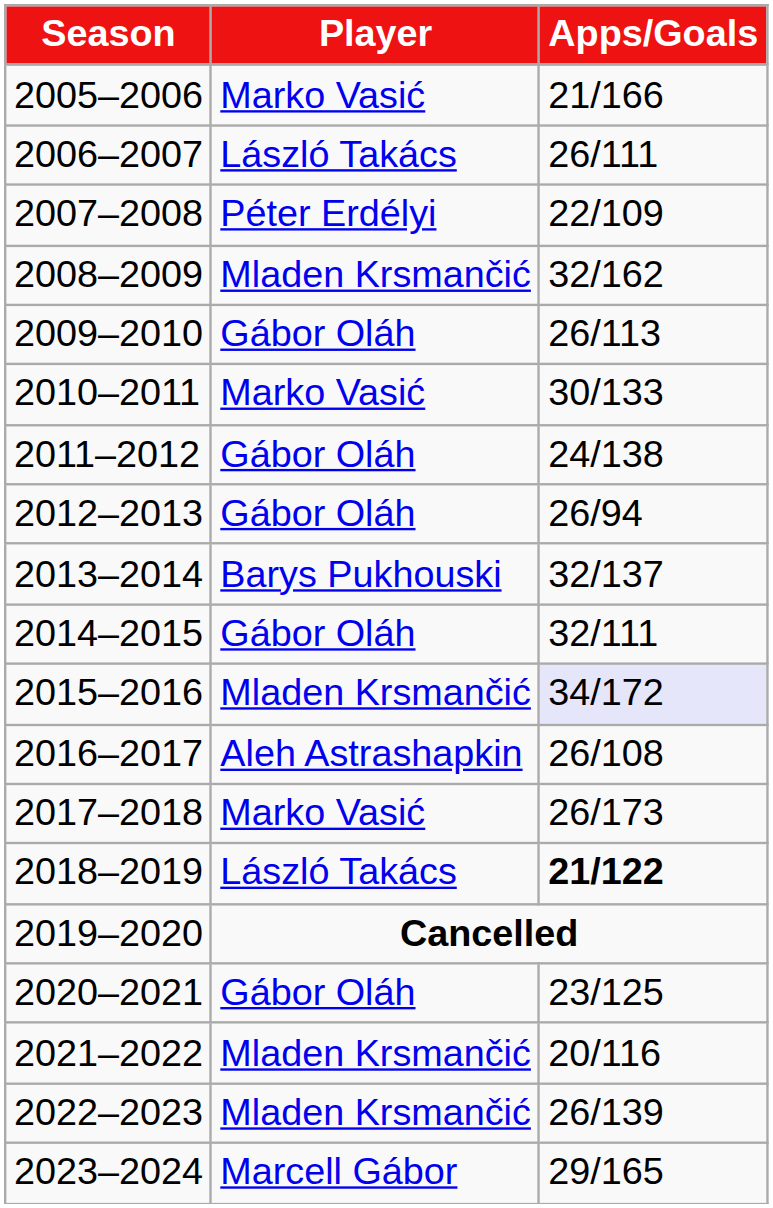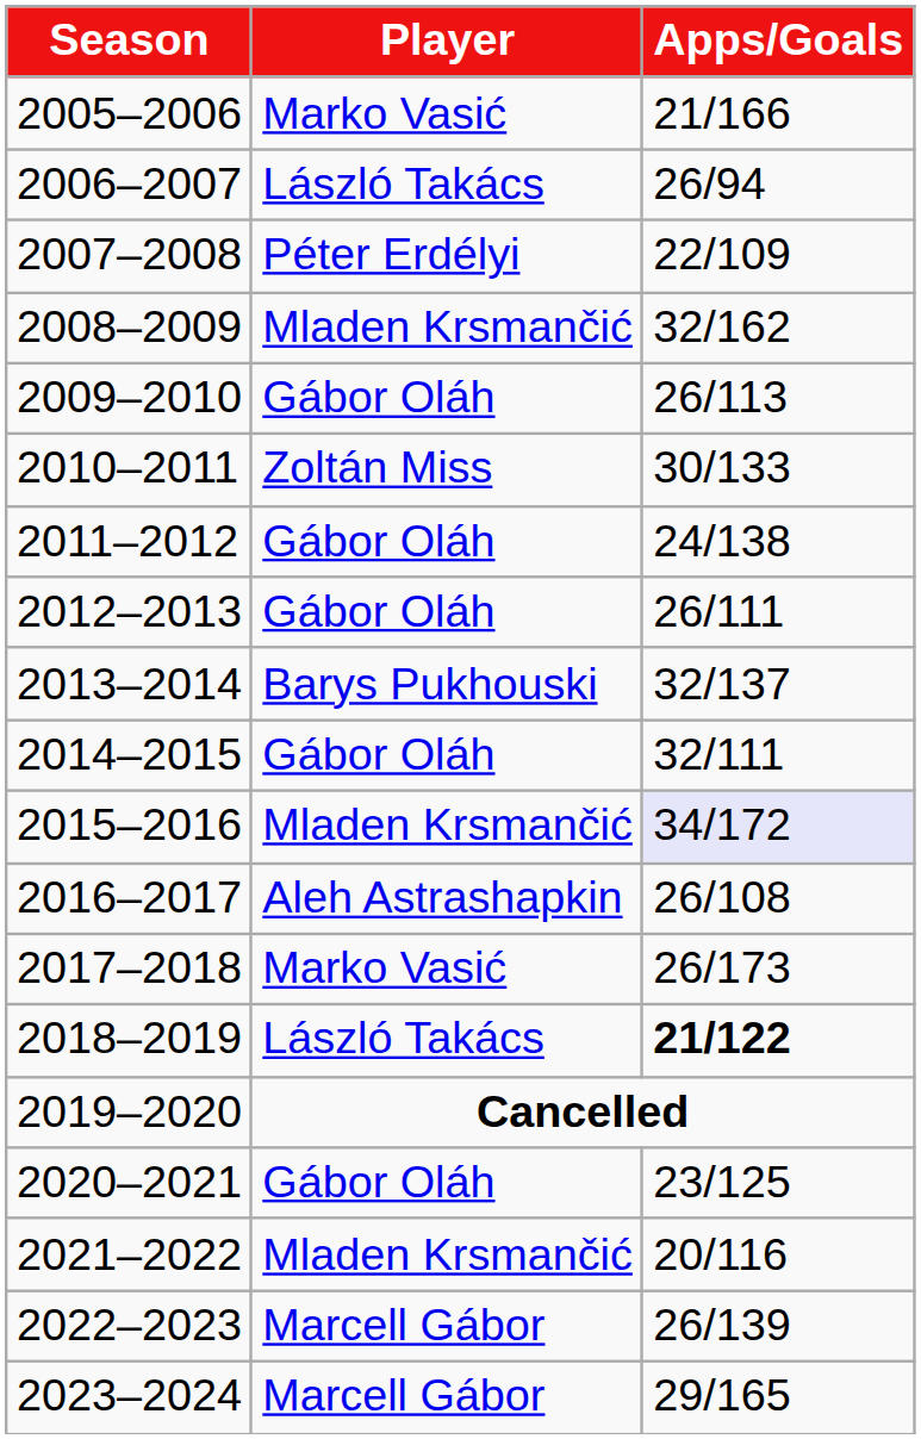 <table class="wikitable">
 <tr>
 <th style="color:white; background:#EE1212">Season</th>
 <th style="color:white; background:#EE1212">Player</th>
 <th style="color:white; background:#EE1212">Apps/Goals</th>
 </tr>
 <tr>
 <td>2005–2006</td>
 <td> <a href='#'>Marko Vasić</a></td>
 <td>21/166</td>
 </tr>
 <tr>
 <td>2006–2007</td>
 <td> <a href='#'>László Takács</a></td>
-<td>26/111</td>
+<td>26/94</td>
 </tr>
 <tr>
 <td>2007–2008</td>
 <td> <a href='#'>Péter Erdélyi</a></td>
 <td>22/109</td>
 </tr>
 <tr>
 <td>2008–2009</td>
 <td> <a href='#'>Mladen Krsmančić</a></td>
 <td>32/162</td>
 </tr>
 <tr>
 <td>2009–2010</td>
 <td> <a href='#'>Gábor Oláh</a></td>
 <td>26/113</td>
 </tr>
 <tr>
 <td>2010–2011</td>
-<td> <a href='#'>Marko Vasić</a></td>
+<td> <a href='#'>Zoltán Miss</a></td>
 <td>30/133</td>
 </tr>
 <tr>
 <td>2011–2012</td>
 <td> <a href='#'>Gábor Oláh</a></td>
 <td>24/138</td>
 </tr>
 <tr>
 <td>2012–2013</td>
 <td> <a href='#'>Gábor Oláh</a></td>
-<td>26/94</td>
+<td>26/111</td>
 </tr>
 <tr>
 <td>2013–2014</td>
 <td> <a href='#'>Barys Pukhouski</a></td>
 <td>32/137</td>
 </tr>
 <tr>
 <td>2014–2015</td>
 <td> <a href='#'>Gábor Oláh</a></td>
 <td>32/111</td>
 </tr>
 <tr>
 <td>2015–2016</td>
 <td> <a href='#'>Mladen Krsmančić</a></td>
 <td style="background: lavender;">34/172</td>
 </tr>
 <tr>
 <td>2016–2017</td>
 <td> <a href='#'>Aleh Astrashapkin</a></td>
 <td>26/108</td>
 </tr>
 <tr>
 <td>2017–2018</td>
 <td> <a href='#'>Marko Vasić</a></td>
 <td>26/173</td>
 </tr>
 <tr>
 <td>2018–2019</td>
 <td> <a href='#'>László Takács</a></td>
 <td><strong>21/122</strong></td>
 </tr>
 <tr>
 <td>2019–2020</td>
 <td colspan=2 align=center><strong>Cancelled</strong></td>
 </tr>
 <tr>
 <td>2020–2021</td>
 <td> <a href='#'>Gábor Oláh</a></td>
 <td>23/125</td>
 </tr>
 <tr>
 <td>2021–2022</td>
 <td> <a href='#'>Mladen Krsmančić</a></td>
 <td>20/116</td>
 </tr>
 <tr>
 <td>2022–2023</td>
-<td> <a href='#'>Mladen Krsmančić</a></td>
+<td> <a href='#'>Marcell Gábor</a></td>
 <td>26/139</td>
 </tr>
 <tr>
 <td>2023–2024</td>
 <td> <a href='#'>Marcell Gábor</a></td>
 <td>29/165</td>
 </tr>
 </table>
